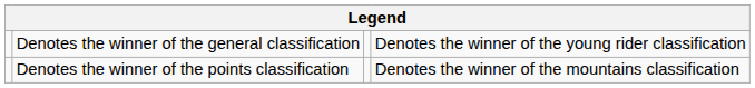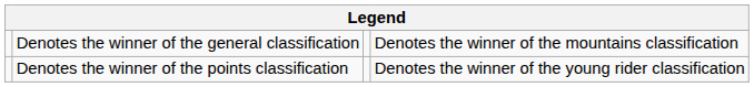 <table class="wikitable">
 <tr>
 <th colspan="4">Legend</th>
 </tr>
 <tr>
 <td></td>
 <td>Denotes the winner of the general classification</td>
 <td></td>
-<td>Denotes the winner of the young rider classification</td>
+<td>Denotes the winner of the mountains classification</td>
 </tr>
 <tr>
 <td></td>
 <td>Denotes the winner of the points classification</td>
 <td></td>
-<td>Denotes the winner of the mountains classification</td>
+<td>Denotes the winner of the young rider classification</td>
 </tr>
 </table>
